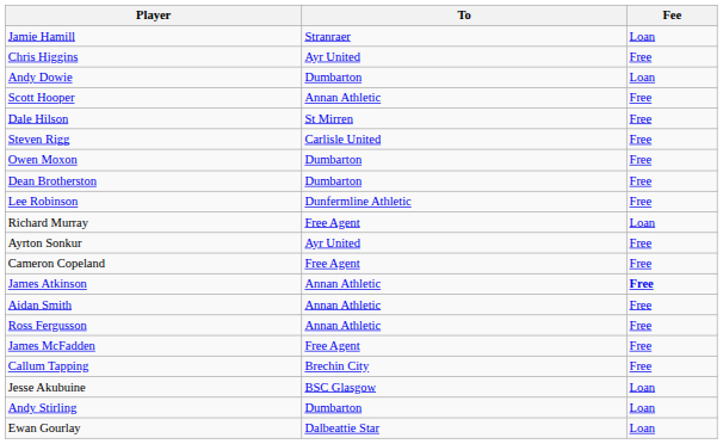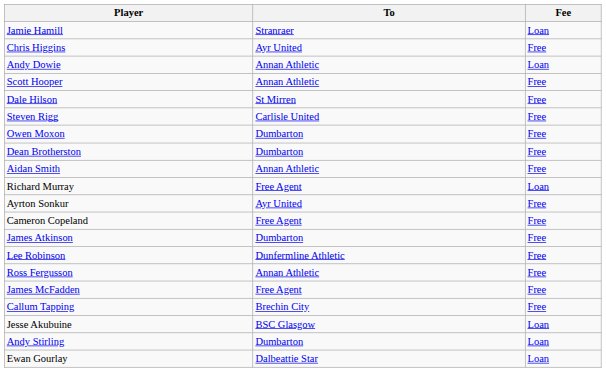 <table class="wikitable" style="text-align:center; font-size:95%;width:98%; text-align:left">
 <tr>
 <th>Player</th>
 <th>To</th>
 <th>Fee</th>
 </tr>
 <tr>
 <td> <a href='#'>Jamie Hamill</a></td>
 <td> <a href='#'>Stranraer</a></td>
 <td><a href='#'>Loan</a></td>
 </tr>
 <tr>
 <td> <a href='#'>Chris Higgins</a></td>
 <td> <a href='#'>Ayr United</a></td>
 <td><a href='#'>Free</a></td>
 </tr>
 <tr>
 <td> <a href='#'>Andy Dowie</a></td>
-<td> <a href='#'>Dumbarton</a></td>
+<td> <a href='#'>Annan Athletic</a></td>
 <td><a href='#'>Loan</a></td>
 </tr>
 <tr>
 <td> <a href='#'>Scott Hooper</a></td>
 <td> <a href='#'>Annan Athletic</a></td>
 <td><a href='#'>Free</a></td>
 </tr>
 <tr>
 <td> <a href='#'>Dale Hilson</a></td>
 <td> <a href='#'>St Mirren</a></td>
 <td><a href='#'>Free</a></td>
 </tr>
 <tr>
 <td> <a href='#'>Steven Rigg</a></td>
 <td> <a href='#'>Carlisle United</a></td>
 <td><a href='#'>Free</a></td>
 </tr>
 <tr>
 <td> <a href='#'>Owen Moxon</a></td>
 <td> <a href='#'>Dumbarton</a></td>
 <td><a href='#'>Free</a></td>
 </tr>
 <tr>
 <td> <a href='#'>Dean Brotherston</a></td>
 <td> <a href='#'>Dumbarton</a></td>
 <td><a href='#'>Free</a></td>
 </tr>
 <tr>
-<td> <a href='#'>Lee Robinson</a></td>
-<td> <a href='#'>Dunfermline Athletic</a></td>
+<td> <a href='#'>Aidan Smith</a></td>
+<td> <a href='#'>Annan Athletic</a></td>
 <td><a href='#'>Free</a></td>
 </tr>
 <tr>
 <td> Richard Murray</td>
 <td><a href='#'>Free Agent</a></td>
 <td><a href='#'>Loan</a></td>
 </tr>
 <tr>
 <td> Ayrton Sonkur</td>
 <td> <a href='#'>Ayr United</a></td>
 <td><a href='#'>Free</a></td>
 </tr>
 <tr>
 <td> Cameron Copeland</td>
 <td><a href='#'>Free Agent</a></td>
 <td><a href='#'>Free</a></td>
 </tr>
 <tr>
 <td> <a href='#'>James Atkinson</a></td>
-<td> <a href='#'>Annan Athletic</a></td>
-<td><strong><a href='#'>Free</a></strong></td>
+<td> <a href='#'>Dumbarton</a></td>
+<td><a href='#'>Free</a></td>
 </tr>
 <tr>
-<td> <a href='#'>Aidan Smith</a></td>
-<td> <a href='#'>Annan Athletic</a></td>
+<td> <a href='#'>Lee Robinson</a></td>
+<td> <a href='#'>Dunfermline Athletic</a></td>
 <td><a href='#'>Free</a></td>
 </tr>
 <tr>
 <td> <a href='#'>Ross Fergusson</a></td>
 <td> <a href='#'>Annan Athletic</a></td>
 <td><a href='#'>Free</a></td>
 </tr>
 <tr>
 <td> <a href='#'>James McFadden</a></td>
 <td><a href='#'>Free Agent</a></td>
 <td><a href='#'>Free</a></td>
 </tr>
 <tr>
 <td> <a href='#'>Callum Tapping</a></td>
 <td> <a href='#'>Brechin City</a></td>
 <td><a href='#'>Free</a></td>
 </tr>
 <tr>
 <td> Jesse Akubuine</td>
 <td> <a href='#'>BSC Glasgow</a></td>
 <td><a href='#'>Loan</a></td>
 </tr>
 <tr>
 <td> <a href='#'>Andy Stirling</a></td>
 <td> <a href='#'>Dumbarton</a></td>
 <td><a href='#'>Loan</a></td>
 </tr>
 <tr>
 <td> Ewan Gourlay</td>
 <td> <a href='#'>Dalbeattie Star</a></td>
 <td><a href='#'>Loan</a></td>
 </tr>
 </table>
